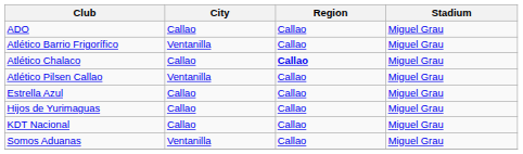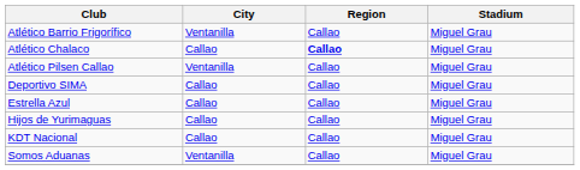 <table class="wikitable sortable" style="font-size:90%">
 <tr>
 <th width=220px>Club</th>
 <th width=150px>City</th>
 <th width=150px>Region</th>
 <th width=180px>Stadium</th>
-</tr>
-<tr>
-<td><a href='#'>ADO</a></td>
-<td><a href='#'>Callao</a></td>
-<td><a href='#'>Callao</a></td>
-<td><a href='#'>Miguel Grau</a></td>
 </tr>
 <tr>
 <td><a href='#'>Atlético Barrio Frigorífico</a></td>
 <td><a href='#'>Ventanilla</a></td>
 <td><a href='#'>Callao</a></td>
 <td><a href='#'>Miguel Grau</a></td>
 </tr>
 <tr>
 <td><a href='#'>Atlético Chalaco</a></td>
 <td><a href='#'>Callao</a></td>
 <td><strong><a href='#'>Callao</a></strong></td>
 <td><a href='#'>Miguel Grau</a></td>
 </tr>
 <tr>
 <td><a href='#'>Atlético Pilsen Callao</a></td>
 <td><a href='#'>Ventanilla</a></td>
+<td><a href='#'>Callao</a></td>
+<td><a href='#'>Miguel Grau</a></td>
+</tr>
+<tr>
+<td><a href='#'>Deportivo SIMA</a></td>
+<td><a href='#'>Callao</a></td>
 <td><a href='#'>Callao</a></td>
 <td><a href='#'>Miguel Grau</a></td>
 </tr>
 <tr>
 <td><a href='#'>Estrella Azul</a></td>
 <td><a href='#'>Callao</a></td>
 <td><a href='#'>Callao</a></td>
 <td><a href='#'>Miguel Grau</a></td>
 </tr>
 <tr>
 <td><a href='#'>Hijos de Yurimaguas</a></td>
 <td><a href='#'>Callao</a></td>
 <td><a href='#'>Callao</a></td>
 <td><a href='#'>Miguel Grau</a></td>
 </tr>
 <tr>
 <td><a href='#'>KDT Nacional</a></td>
 <td><a href='#'>Callao</a></td>
 <td><a href='#'>Callao</a></td>
 <td><a href='#'>Miguel Grau</a></td>
 </tr>
 <tr>
 <td><a href='#'> Somos Aduanas</a></td>
 <td><a href='#'>Ventanilla</a></td>
 <td><a href='#'>Callao</a></td>
 <td><a href='#'>Miguel Grau</a></td>
 </tr>
 <tr>
 </tr>
 </table>
